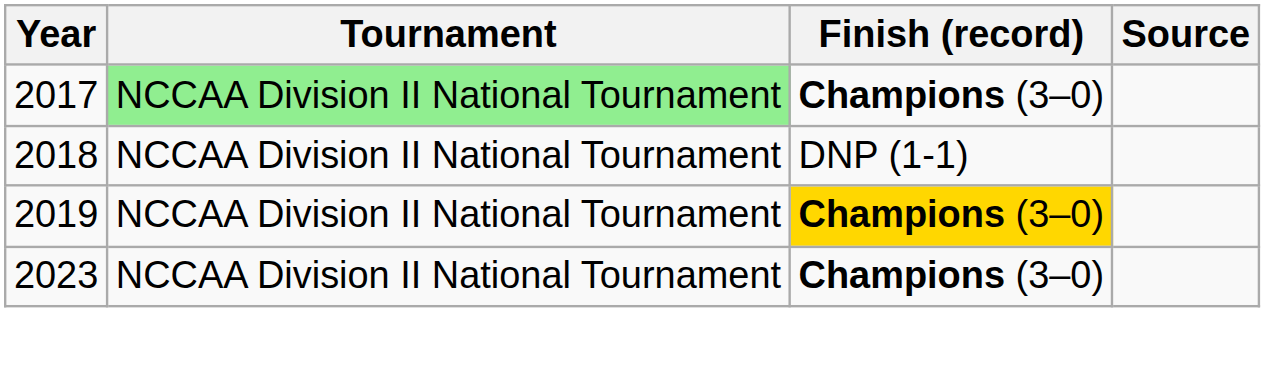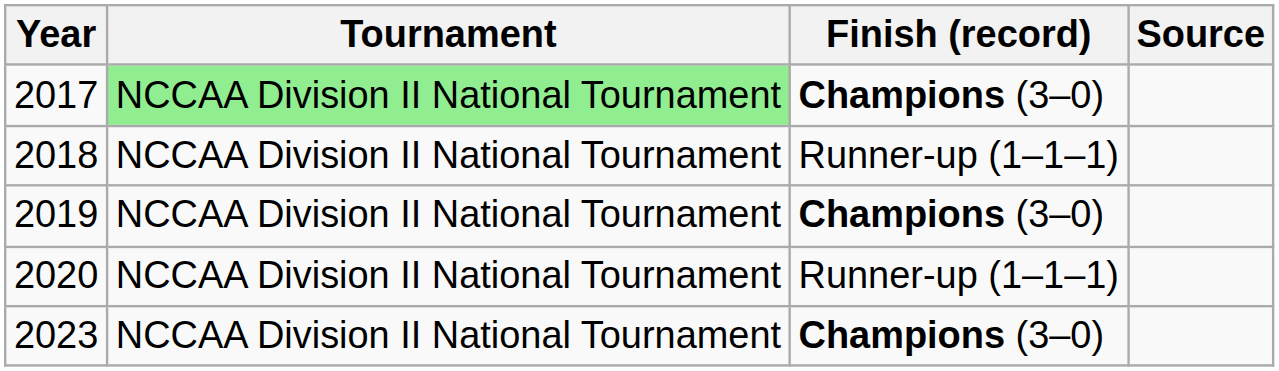 <table class="wikitable">
 <tr>
 <th>Year</th>
 <th>Tournament</th>
 <th>Finish (record)</th>
 <th>Source</th>
 </tr>
 <tr>
 <td>2017</td>
 <td style="background: lightgreen;">NCCAA Division II National Tournament</td>
 <td><strong>Champions</strong> (3–0)</td>
 <td></td>
 </tr>
 <tr>
 <td>2018</td>
 <td>NCCAA Division II National Tournament</td>
-<td>DNP (1-1)</td>
+<td>Runner-up (1–1–1)</td>
 <td></td>
 </tr>
 <tr>
 <td>2019</td>
 <td>NCCAA Division II National Tournament</td>
-<td style="background: gold;"><strong>Champions</strong> (3–0)</td>
+<td><strong>Champions</strong> (3–0)</td>
+<td></td>
+</tr>
+<tr>
+<td>2020</td>
+<td>NCCAA Division II National Tournament</td>
+<td>Runner-up (1–1–1)</td>
 <td></td>
 </tr>
 <tr>
 <td>2023</td>
 <td>NCCAA Division II National Tournament</td>
 <td><strong>Champions</strong> (3–0)</td>
 <td></td>
 </tr>
 </table>
